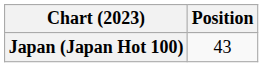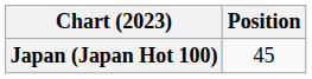 <table class="wikitable plainrowheaders" style="text-align:center;">
 <tr>
 <th scope="col">Chart (2023)</th>
 <th scope="col">Position</th>
 </tr>
 <tr>
 <th scope="row">Japan (Japan Hot 100)</th>
-<td>43</td>
+<td>45</td>
 </tr>
 </table>
